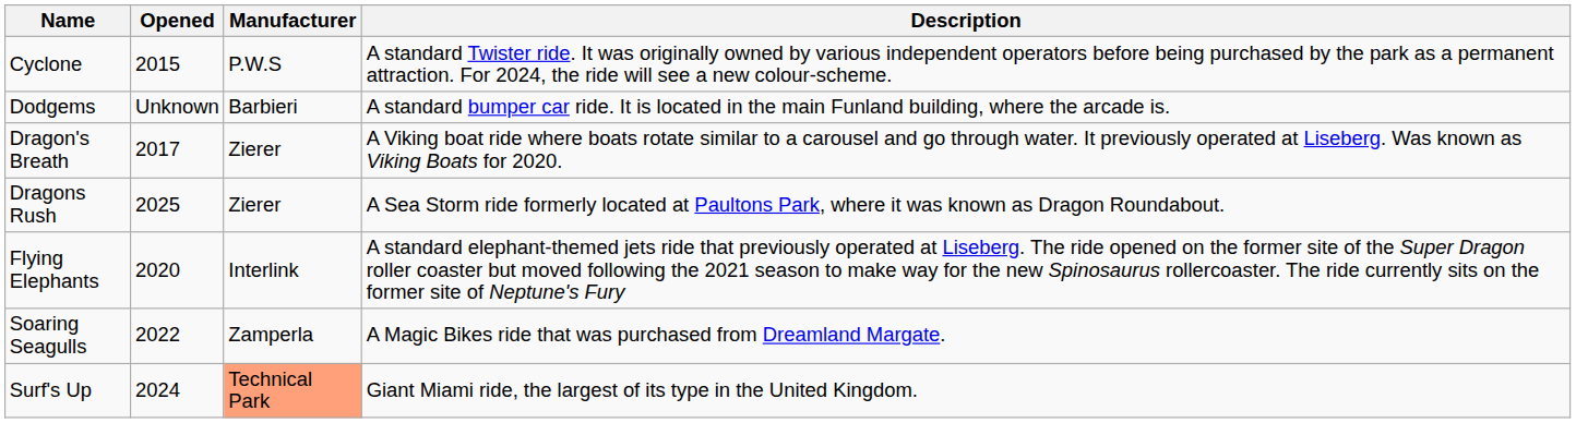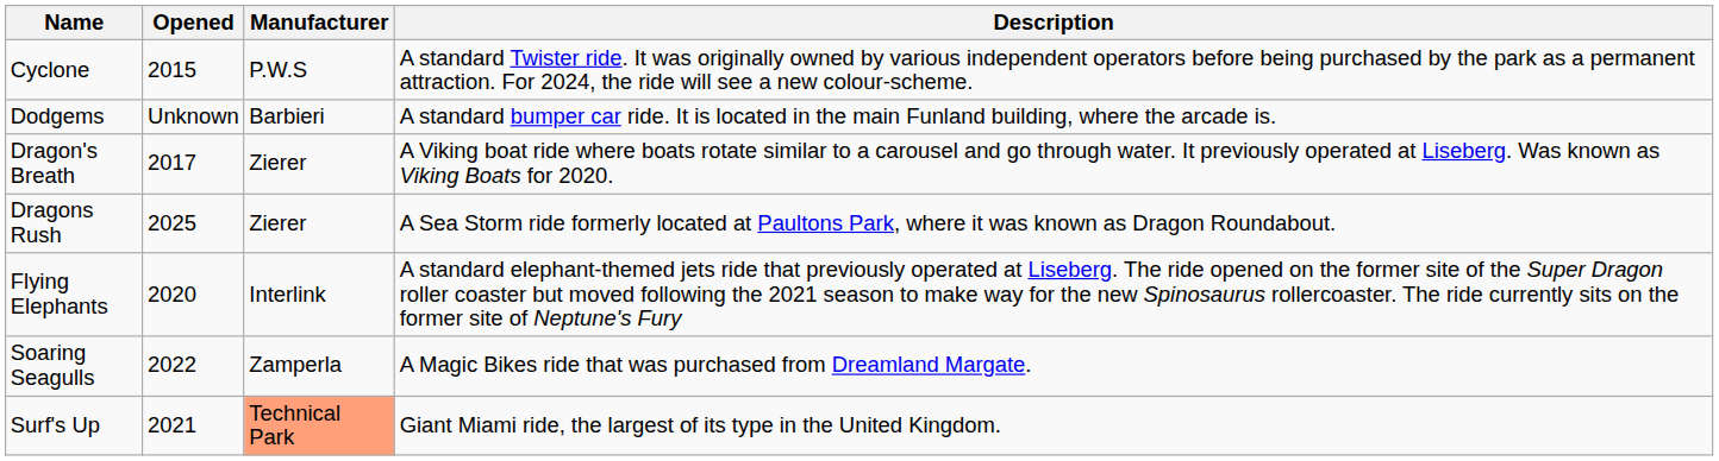 <table class="wikitable">
 <tr>
 <th>Name</th>
 <th>Opened</th>
 <th>Manufacturer</th>
 <th>Description</th>
 </tr>
 <tr>
 <td>Cyclone</td>
 <td>2015</td>
 <td>P.W.S</td>
 <td>A standard <a href='#'>Twister ride</a>. It was originally owned by various independent operators before being purchased by the park as a permanent attraction. For 2024, the ride will see a new colour-scheme.</td>
 </tr>
 <tr>
 <td>Dodgems</td>
 <td>Unknown</td>
 <td>Barbieri</td>
 <td>A standard <a href='#'>bumper car</a> ride. It is located in the main Funland building, where the arcade is.</td>
 </tr>
 <tr>
 <td>Dragon's Breath</td>
 <td>2017</td>
 <td>Zierer</td>
 <td>A Viking boat ride where boats rotate similar to a carousel and go through water. It previously operated at <a href='#'>Liseberg</a>. Was known as <em>Viking Boats</em> for 2020.</td>
 </tr>
 <tr>
 <td>Dragons Rush</td>
 <td>2025</td>
 <td>Zierer</td>
 <td>A Sea Storm ride formerly located at <a href='#'>Paultons Park</a>, where it was known as Dragon Roundabout.</td>
 </tr>
 <tr>
 <td>Flying Elephants</td>
 <td>2020</td>
 <td>Interlink</td>
 <td>A standard elephant-themed jets ride that previously operated at <a href='#'>Liseberg</a>. The ride opened on the former site of the <em>Super Dragon</em> roller coaster but moved following the 2021 season to make way for the new <em>Spinosaurus</em> rollercoaster. The ride currently sits on the former site of <em>Neptune's Fury</em></td>
 </tr>
 <tr>
 <td>Soaring Seagulls</td>
 <td>2022</td>
 <td>Zamperla</td>
 <td>A Magic Bikes ride that was purchased from <a href='#'>Dreamland Margate</a>.</td>
 </tr>
 <tr>
 <td>Surf's Up</td>
-<td>2024</td>
+<td>2021</td>
 <td style="background: lightsalmon;">Technical Park</td>
 <td>Giant Miami ride, the largest of its type in the United Kingdom.</td>
 </tr>
 </table>
